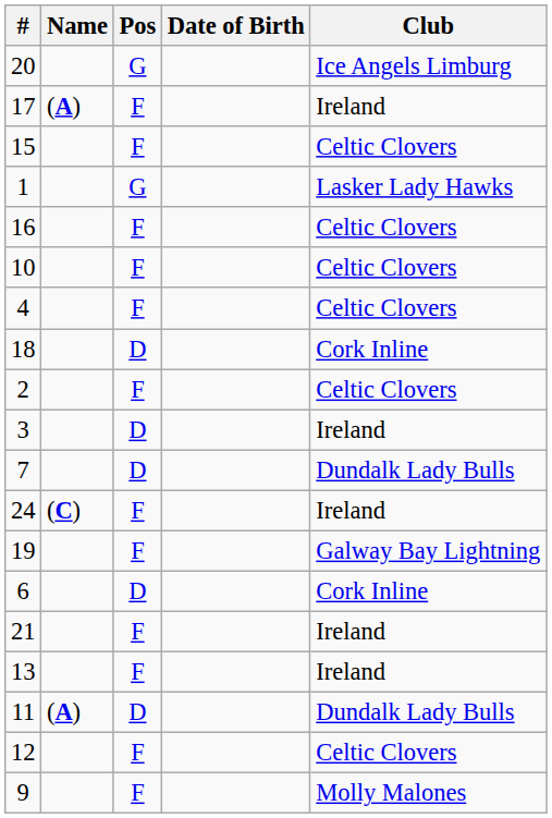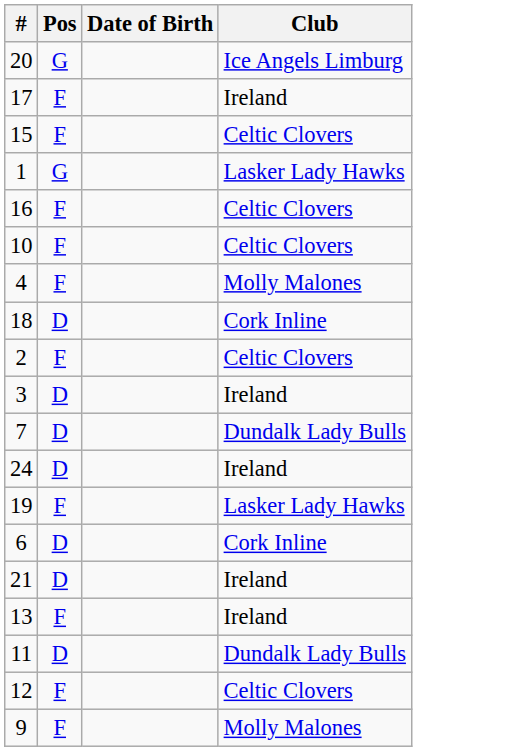 <table class="wikitable sortable" style="font-size:95%">
 <tr>
 <th>#</th>
-<th>Name</th>
 <th>Pos</th>
 <th>Date of Birth</th>
 <th>Club</th>
 </tr>
 <tr>
 <td align="center">20</td>
-<td></td>
 <td align="center"><a href='#'>G</a></td>
 <td></td>
 <td><a href='#'>Ice Angels Limburg</a></td>
 </tr>
 <tr>
 <td align="center">17</td>
-<td> (<strong><a href='#'>A</a></strong>)</td>
 <td align="center"><a href='#'>F</a></td>
 <td></td>
 <td>Ireland</td>
 </tr>
 <tr>
 <td align="center">15</td>
-<td></td>
 <td align="center"><a href='#'>F</a></td>
 <td></td>
 <td><a href='#'>Celtic Clovers</a></td>
 </tr>
 <tr>
 <td align="center">1</td>
-<td></td>
 <td align="center"><a href='#'>G</a></td>
 <td></td>
 <td><a href='#'>Lasker Lady Hawks</a></td>
 </tr>
 <tr>
 <td align="center">16</td>
-<td></td>
 <td align="center"><a href='#'>F</a></td>
 <td></td>
 <td><a href='#'>Celtic Clovers</a></td>
 </tr>
 <tr>
 <td align="center">10</td>
-<td></td>
 <td align="center"><a href='#'>F</a></td>
 <td></td>
 <td><a href='#'>Celtic Clovers</a></td>
 </tr>
 <tr>
 <td align="center">4</td>
-<td></td>
 <td align="center"><a href='#'>F</a></td>
 <td></td>
-<td><a href='#'>Celtic Clovers</a></td>
+<td><a href='#'>Molly Malones</a></td>
 </tr>
 <tr>
 <td align="center">18</td>
-<td></td>
 <td align="center"><a href='#'>D</a></td>
 <td></td>
 <td><a href='#'>Cork Inline</a></td>
 </tr>
 <tr>
 <td align="center">2</td>
-<td></td>
 <td align="center"><a href='#'>F</a></td>
 <td></td>
 <td><a href='#'>Celtic Clovers</a></td>
 </tr>
 <tr>
 <td align="center">3</td>
-<td></td>
 <td align="center"><a href='#'>D</a></td>
 <td></td>
 <td>Ireland</td>
 </tr>
 <tr>
 <td align="center">7</td>
-<td></td>
 <td align="center"><a href='#'>D</a></td>
 <td></td>
 <td><a href='#'>Dundalk Lady Bulls</a></td>
 </tr>
 <tr>
 <td align="center">24</td>
-<td> (<strong><a href='#'>C</a></strong>)</td>
-<td align="center"><a href='#'>F</a></td>
+<td align="center"><a href='#'>D</a></td>
 <td></td>
 <td>Ireland</td>
 </tr>
 <tr>
 <td align="center">19</td>
-<td></td>
 <td align="center"><a href='#'>F</a></td>
 <td></td>
-<td><a href='#'>Galway Bay Lightning</a></td>
+<td><a href='#'>Lasker Lady Hawks</a></td>
 </tr>
 <tr>
 <td align="center">6</td>
-<td></td>
 <td align="center"><a href='#'>D</a></td>
 <td></td>
 <td><a href='#'>Cork Inline</a></td>
 </tr>
 <tr>
 <td align="center">21</td>
-<td></td>
-<td align="center"><a href='#'>F</a></td>
+<td align="center"><a href='#'>D</a></td>
 <td></td>
 <td>Ireland</td>
 </tr>
 <tr>
 <td align="center">13</td>
-<td></td>
 <td align="center"><a href='#'>F</a></td>
 <td></td>
 <td>Ireland</td>
 </tr>
 <tr>
 <td align="center">11</td>
-<td> (<strong><a href='#'>A</a></strong>)</td>
 <td align="center"><a href='#'>D</a></td>
 <td></td>
 <td><a href='#'>Dundalk Lady Bulls</a></td>
 </tr>
 <tr>
 <td align="center">12</td>
-<td></td>
 <td align="center"><a href='#'>F</a></td>
 <td></td>
 <td><a href='#'>Celtic Clovers</a></td>
 </tr>
 <tr>
 <td align="center">9</td>
-<td></td>
 <td align="center"><a href='#'>F</a></td>
 <td></td>
 <td><a href='#'>Molly Malones</a></td>
 </tr>
 </table>
